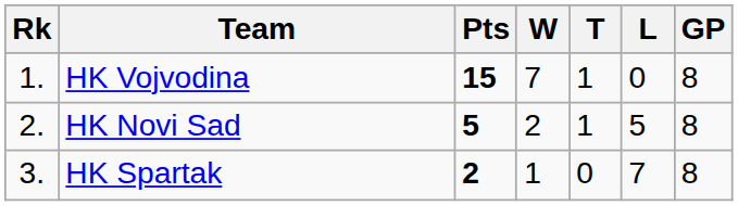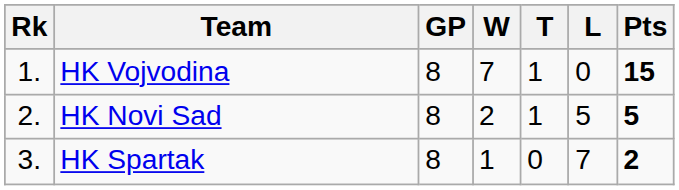 <table class="wikitable" style="text-align:left;">
 <tr>
 <th width=20>Rk</th>
 <th width=200>Team</th>
-<th width=20 abbr="Points">Pts</th>
+<th width=20 abbr="Games Played">GP</th>
 <th width=20 abbr="Won">W</th>
 <th width=20 abbr="Tied">T</th>
 <th width=20 abbr="Lost">L</th>
-<th width=20 abbr="Games Played">GP</th>
+<th width=20 abbr="Points">Pts</th>
 </tr>
 <tr>
 <td style="text-align:center;">1.</td>
 <td><a href='#'>HK Vojvodina</a></td>
-<td><strong>15</strong></td>
+<td>8</td>
 <td>7</td>
 <td>1</td>
 <td>0</td>
-<td>8</td>
+<td><strong>15</strong></td>
 </tr>
 <tr>
 <td style="text-align:center;">2.</td>
 <td><a href='#'>HK Novi Sad</a></td>
-<td><strong>5</strong></td>
+<td>8</td>
 <td>2</td>
 <td>1</td>
 <td>5</td>
-<td>8</td>
+<td><strong>5</strong></td>
 </tr>
 <tr>
 <td style="text-align:center;">3.</td>
 <td><a href='#'>HK Spartak</a></td>
-<td><strong>2</strong></td>
+<td>8</td>
 <td>1</td>
 <td>0</td>
 <td>7</td>
-<td>8</td>
+<td><strong>2</strong></td>
 </tr>
 </table>
